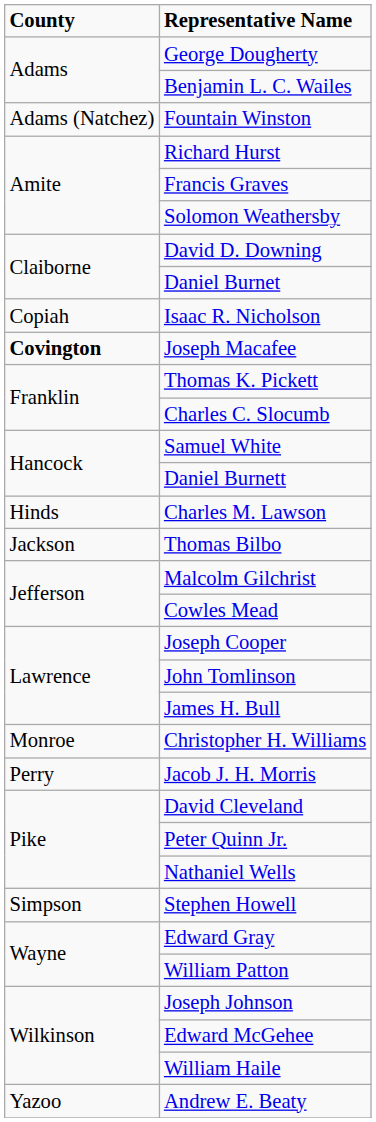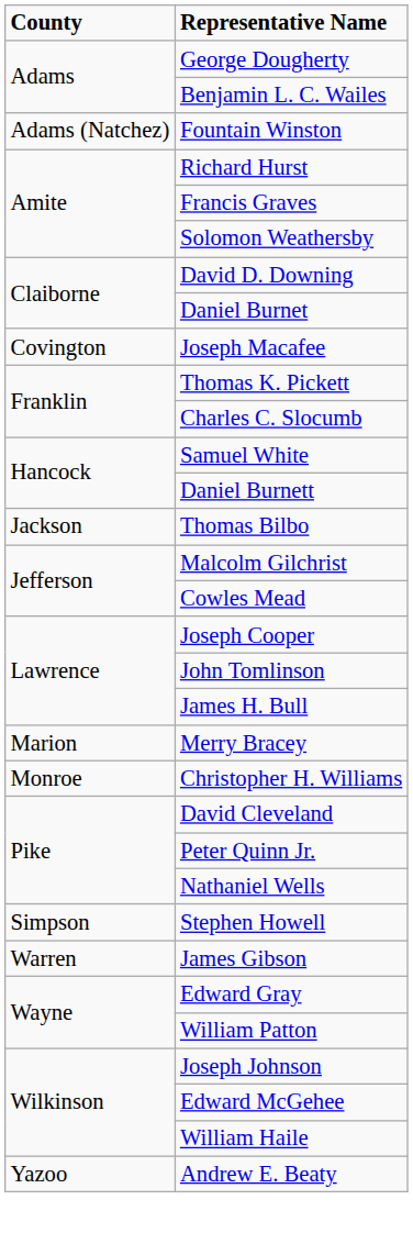 <table class="wikitable">
 <tr>
 <td><strong>County</strong></td>
 <td><strong>Representative Name</strong></td>
 </tr>
 <tr>
 <td colspan="1" rowspan="2">Adams</td>
 <td><a href='#'>George Dougherty</a></td>
 </tr>
 <tr>
 <td><a href='#'>Benjamin L. C. Wailes</a></td>
 </tr>
 <tr>
 <td>Adams (Natchez)</td>
 <td><a href='#'>Fountain Winston</a></td>
 </tr>
 <tr>
 <td colspan="1" rowspan="3">Amite</td>
 <td><a href='#'>Richard Hurst</a></td>
 </tr>
 <tr>
 <td><a href='#'>Francis Graves</a></td>
 </tr>
 <tr>
 <td><a href='#'>Solomon Weathersby</a></td>
 </tr>
 <tr>
 <td colspan="1" rowspan="2">Claiborne</td>
 <td><a href='#'>David D. Downing</a></td>
 </tr>
 <tr>
 <td><a href='#'>Daniel Burnet</a></td>
 </tr>
 <tr>
-<td>Copiah</td>
-<td><a href='#'>Isaac R. Nicholson</a></td>
-</tr>
-<tr>
-<td><strong>Covington</strong></td>
+<td>Covington</td>
 <td><a href='#'>Joseph Macafee</a></td>
 </tr>
 <tr>
 <td colspan="1" rowspan="2">Franklin</td>
 <td><a href='#'>Thomas K. Pickett</a></td>
 </tr>
 <tr>
 <td><a href='#'>Charles C. Slocumb</a></td>
 </tr>
 <tr>
 <td colspan="1" rowspan="2">Hancock</td>
 <td><a href='#'>Samuel White</a></td>
 </tr>
 <tr>
 <td><a href='#'>Daniel Burnett</a></td>
-</tr>
-<tr>
-<td>Hinds</td>
-<td><a href='#'>Charles M. Lawson</a></td>
 </tr>
 <tr>
 <td>Jackson</td>
 <td><a href='#'>Thomas Bilbo</a></td>
 </tr>
 <tr>
 <td colspan="1" rowspan="2">Jefferson</td>
 <td><a href='#'>Malcolm Gilchrist</a></td>
 </tr>
 <tr>
 <td><a href='#'>Cowles Mead</a></td>
 </tr>
 <tr>
 <td colspan="1" rowspan="3">Lawrence</td>
 <td><a href='#'>Joseph Cooper</a></td>
 </tr>
 <tr>
 <td><a href='#'>John Tomlinson</a></td>
 </tr>
 <tr>
 <td><a href='#'>James H. Bull</a></td>
 </tr>
 <tr>
+<td>Marion</td>
+<td><a href='#'>Merry Bracey</a></td>
+</tr>
+<tr>
 <td>Monroe</td>
 <td><a href='#'>Christopher H. Williams</a></td>
-</tr>
-<tr>
-<td colspan="1">Perry</td>
-<td><a href='#'>Jacob J. H. Morris</a></td>
 </tr>
 <tr>
 <td colspan="1" rowspan="3">Pike</td>
 <td><a href='#'>David Cleveland</a></td>
 </tr>
 <tr>
 <td><a href='#'>Peter Quinn Jr.</a></td>
 </tr>
 <tr>
 <td><a href='#'>Nathaniel Wells</a></td>
 </tr>
 <tr>
 <td>Simpson</td>
 <td><a href='#'>Stephen Howell</a></td>
+</tr>
+<tr>
+<td>Warren</td>
+<td><a href='#'>James Gibson</a></td>
 </tr>
 <tr>
 <td colspan="1" rowspan="2">Wayne</td>
 <td><a href='#'>Edward Gray</a></td>
 </tr>
 <tr>
 <td><a href='#'>William Patton</a></td>
 </tr>
 <tr>
 <td colspan="1" rowspan="3">Wilkinson</td>
 <td><a href='#'>Joseph Johnson</a></td>
 </tr>
 <tr>
 <td><a href='#'>Edward McGehee</a></td>
 </tr>
 <tr>
 <td><a href='#'>William Haile</a></td>
 </tr>
 <tr>
 <td>Yazoo</td>
 <td><a href='#'>Andrew E. Beaty</a></td>
 </tr>
 </table>
